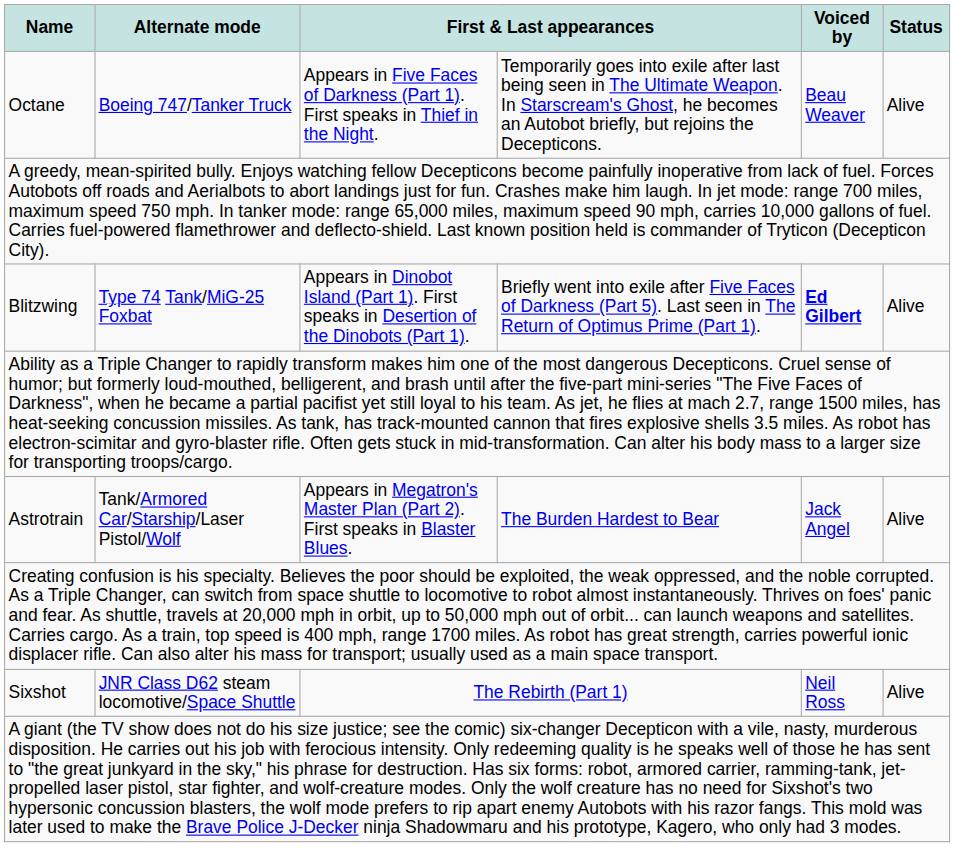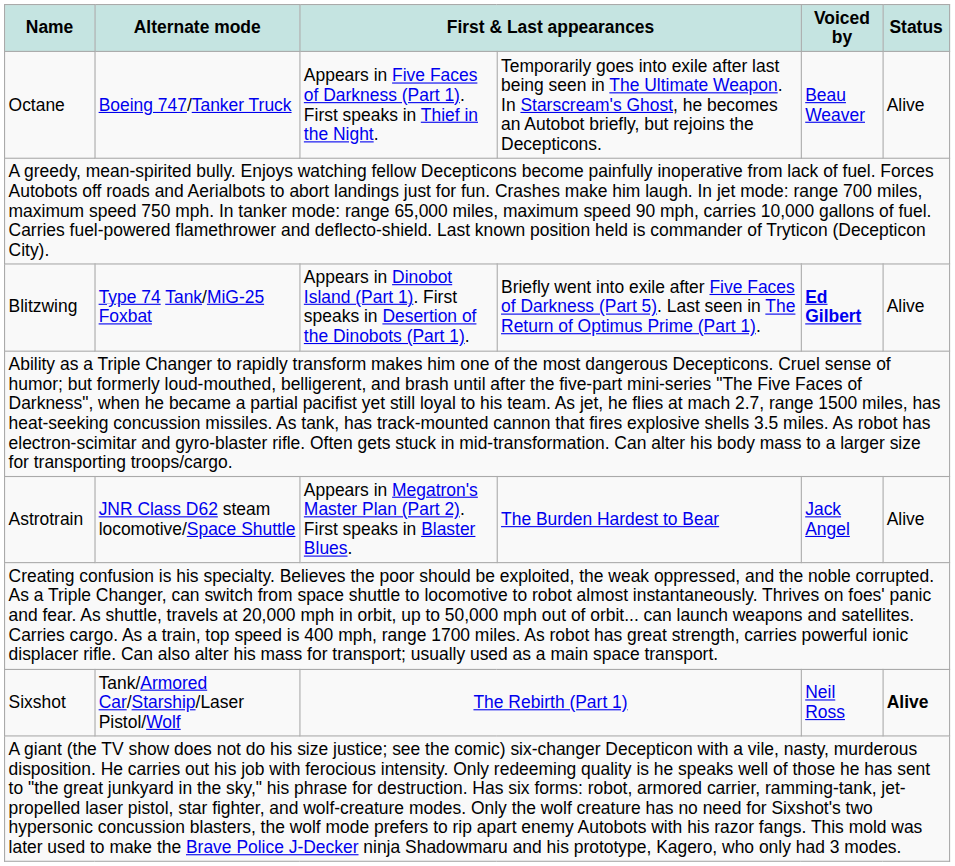 <table class="wikitable">
 <tr>
 <th style="background-color: #C5E4E1">Name</th>
 <th style="background-color: #C5E4E1">Alternate mode</th>
 <th colspan="2" align="center" style="background-color: #C5E4E1">First & Last appearances</th>
 <th style="background-color: #C5E4E1">Voiced by</th>
 <th style="background-color: #C5E4E1">Status</th>
 </tr>
 <tr>
 <td>Octane</td>
 <td><a href='#'>Boeing 747</a>/<a href='#'>Tanker Truck</a></td>
 <td>Appears in <a href='#'>Five Faces of Darkness (Part 1)</a>. First speaks in <a href='#'>Thief in the Night</a>.</td>
 <td>Temporarily goes into exile after last being seen in <a href='#'>The Ultimate Weapon</a>. In <a href='#'>Starscream's Ghost</a>, he becomes an Autobot briefly, but rejoins the Decepticons.</td>
 <td><a href='#'>Beau Weaver</a></td>
 <td>Alive</td>
 </tr>
 <tr>
 <td colspan="6" valign="top">A greedy, mean-spirited bully. Enjoys watching fellow Decepticons become painfully inoperative from lack of fuel. Forces Autobots off roads and Aerialbots to abort landings just for fun. Crashes make him laugh. In jet mode: range 700 miles, maximum speed 750 mph. In tanker mode: range 65,000 miles, maximum speed 90 mph, carries 10,000 gallons of fuel. Carries fuel-powered flamethrower and deflecto-shield. Last known position held is commander of Tryticon (Decepticon City).</td>
 </tr>
 <tr>
 <td>Blitzwing</td>
 <td><a href='#'>Type 74</a> <a href='#'>Tank</a>/<a href='#'>MiG-25 Foxbat</a></td>
 <td>Appears in <a href='#'>Dinobot Island (Part 1)</a>. First speaks in <a href='#'>Desertion of the Dinobots (Part 1)</a>.</td>
 <td>Briefly went into exile after <a href='#'>Five Faces of Darkness (Part 5)</a>. Last seen in <a href='#'>The Return of Optimus Prime (Part 1)</a>.</td>
 <td><strong><a href='#'>Ed Gilbert</a></strong></td>
 <td>Alive</td>
 </tr>
 <tr>
 <td colspan="6" valign="top">Ability as a Triple Changer to rapidly transform makes him one of the most dangerous Decepticons. Cruel sense of humor; but formerly loud-mouthed, belligerent, and brash until after the five-part mini-series "The Five Faces of Darkness", when he became a partial pacifist yet still loyal to his team. As jet, he flies at mach 2.7, range 1500 miles, has heat-seeking concussion missiles. As tank, has track-mounted cannon that fires explosive shells 3.5 miles. As robot has electron-scimitar and gyro-blaster rifle. Often gets stuck in mid-transformation. Can alter his body mass to a larger size for transporting troops/cargo.</td>
 </tr>
 <tr>
 <td>Astrotrain</td>
-<td>Tank/<a href='#'>Armored Car</a>/<a href='#'>Starship</a>/Laser Pistol/<a href='#'>Wolf</a></td>
+<td><a href='#'>JNR Class D62</a> steam locomotive/<a href='#'>Space Shuttle</a></td>
 <td>Appears in <a href='#'>Megatron's Master Plan (Part 2)</a>. First speaks in <a href='#'>Blaster Blues</a>.</td>
 <td><a href='#'>The Burden Hardest to Bear</a></td>
 <td><a href='#'>Jack Angel</a></td>
 <td>Alive</td>
 </tr>
 <tr>
 <td colspan="6" valign="top">Creating confusion is his specialty. Believes the poor should be exploited, the weak oppressed, and the noble corrupted. As a Triple Changer, can switch from space shuttle to locomotive to robot almost instantaneously. Thrives on foes' panic and fear. As shuttle, travels at 20,000 mph in orbit, up to 50,000 mph out of orbit... can launch weapons and satellites. Carries cargo. As a train, top speed is 400 mph, range 1700 miles. As robot has great strength, carries powerful ionic displacer rifle. Can also alter his mass for transport; usually used as a main space transport.</td>
 </tr>
 <tr>
 <td>Sixshot</td>
-<td><a href='#'>JNR Class D62</a> steam locomotive/<a href='#'>Space Shuttle</a></td>
+<td>Tank/<a href='#'>Armored Car</a>/<a href='#'>Starship</a>/Laser Pistol/<a href='#'>Wolf</a></td>
 <td colspan="2" align="center"><a href='#'>The Rebirth (Part 1)</a></td>
 <td><a href='#'>Neil Ross</a></td>
-<td>Alive</td>
+<td><strong>Alive</strong></td>
 </tr>
 <tr>
 <td colspan="6" valign="top">A giant (the TV show does not do his size justice; see the comic) six-changer Decepticon with a vile, nasty, murderous disposition. He carries out his job with ferocious intensity. Only redeeming quality is he speaks well of those he has sent to "the great junkyard in the sky," his phrase for destruction. Has six forms: robot, armored carrier, ramming-tank, jet-propelled laser pistol, star fighter, and wolf-creature modes. Only the wolf creature has no need for Sixshot's two hypersonic concussion blasters, the wolf mode prefers to rip apart enemy Autobots with his razor fangs. This mold was later used to make the <a href='#'>Brave Police J-Decker</a> ninja Shadowmaru and his prototype, Kagero, who only had 3 modes.</td>
 </tr>
 </table>
